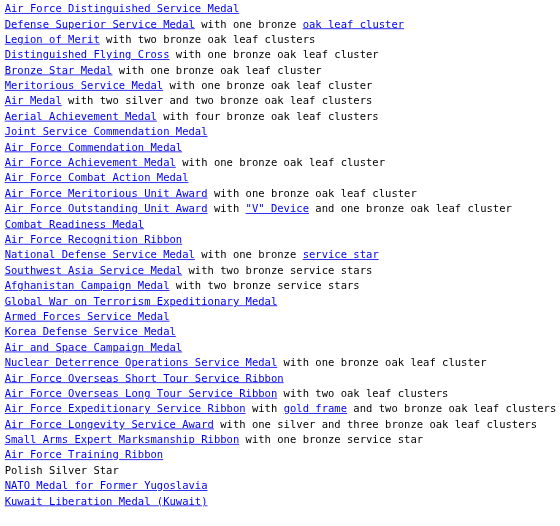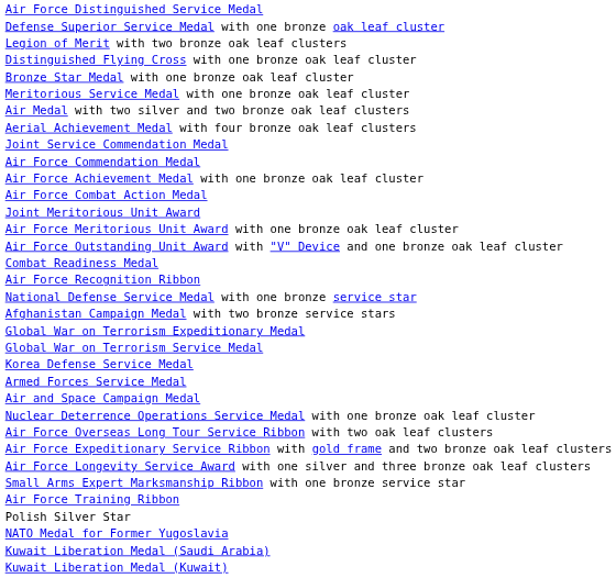 <table>
 <tr>
 <td></td>
 <td><a href='#'>Air Force Distinguished Service Medal</a></td>
 </tr>
 <tr>
 <td></td>
 <td><a href='#'>Defense Superior Service Medal</a> with one bronze <a href='#'>oak leaf cluster</a></td>
 </tr>
 <tr>
 <td></td>
 <td><a href='#'>Legion of Merit</a> with two bronze oak leaf clusters</td>
 </tr>
 <tr>
 <td></td>
 <td><a href='#'>Distinguished Flying Cross</a> with one bronze oak leaf cluster</td>
 </tr>
 <tr>
 <td></td>
 <td><a href='#'>Bronze Star Medal</a> with one bronze oak leaf cluster</td>
 </tr>
 <tr>
 <td></td>
 <td><a href='#'>Meritorious Service Medal</a> with one bronze oak leaf cluster</td>
 </tr>
 <tr>
 <td></td>
 <td><a href='#'>Air Medal</a> with two silver and two bronze oak leaf clusters</td>
 </tr>
 <tr>
 <td></td>
 <td><a href='#'>Aerial Achievement Medal</a> with four bronze oak leaf clusters</td>
 </tr>
 <tr>
 <td></td>
 <td><a href='#'>Joint Service Commendation Medal</a></td>
 </tr>
 <tr>
 <td></td>
 <td><a href='#'>Air Force Commendation Medal</a></td>
 </tr>
 <tr>
 <td></td>
 <td><a href='#'>Air Force Achievement Medal</a> with one bronze oak leaf cluster</td>
 </tr>
 <tr>
 <td></td>
 <td><a href='#'>Air Force Combat Action Medal</a></td>
 </tr>
 <tr>
 <td></td>
+<td><a href='#'>Joint Meritorious Unit Award</a></td>
+</tr>
+<tr>
+<td></td>
 <td><a href='#'>Air Force Meritorious Unit Award</a> with one bronze oak leaf cluster</td>
 </tr>
 <tr>
 <td><span></span><span></span></td>
 <td><a href='#'>Air Force Outstanding Unit Award</a> with <a href='#'>"V" Device</a> and one bronze oak leaf cluster</td>
 </tr>
 <tr>
 <td></td>
 <td><a href='#'>Combat Readiness Medal</a></td>
 </tr>
 <tr>
 <td></td>
 <td><a href='#'>Air Force Recognition Ribbon</a></td>
 </tr>
 <tr>
 <td></td>
 <td><a href='#'>National Defense Service Medal</a> with one bronze <a href='#'>service star</a></td>
 </tr>
 <tr>
 <td><span></span><span></span></td>
-<td><a href='#'>Southwest Asia Service Medal</a> with two bronze service stars</td>
-</tr>
-<tr>
-<td><span></span><span></span></td>
 <td><a href='#'>Afghanistan Campaign Medal</a> with two bronze service stars</td>
 </tr>
 <tr>
 <td></td>
 <td><a href='#'>Global War on Terrorism Expeditionary Medal</a></td>
 </tr>
 <tr>
 <td></td>
-<td><a href='#'>Armed Forces Service Medal</a></td>
+<td><a href='#'>Global War on Terrorism Service Medal</a></td>
 </tr>
 <tr>
 <td></td>
 <td><a href='#'>Korea Defense Service Medal</a></td>
+</tr>
+<tr>
+<td></td>
+<td><a href='#'>Armed Forces Service Medal</a></td>
 </tr>
 <tr>
 <td></td>
 <td><a href='#'>Air and Space Campaign Medal</a></td>
 </tr>
 <tr>
 <td></td>
 <td><a href='#'>Nuclear Deterrence Operations Service Medal</a> with one bronze oak leaf cluster</td>
-</tr>
-<tr>
-<td></td>
-<td><a href='#'>Air Force Overseas Short Tour Service Ribbon</a></td>
 </tr>
 <tr>
 <td></td>
 <td><a href='#'>Air Force Overseas Long Tour Service Ribbon</a> with two oak leaf clusters</td>
 </tr>
 <tr>
 <td></td>
 <td><a href='#'>Air Force Expeditionary Service Ribbon</a> with <a href='#'>gold frame</a> and two bronze oak leaf clusters</td>
 </tr>
 <tr>
 <td></td>
 <td><a href='#'>Air Force Longevity Service Award</a> with one silver and three bronze oak leaf clusters</td>
 </tr>
 <tr>
 <td></td>
 <td><a href='#'>Small Arms Expert Marksmanship Ribbon</a> with one bronze service star</td>
 </tr>
 <tr>
 <td></td>
 <td><a href='#'>Air Force Training Ribbon</a></td>
 </tr>
 <tr>
 <td></td>
 <td>Polish Silver Star</td>
 </tr>
 <tr>
 <td></td>
 <td><a href='#'>NATO Medal for Former Yugoslavia</a></td>
 </tr>
 <tr>
 <td></td>
+<td><a href='#'>Kuwait Liberation Medal (Saudi Arabia)</a></td>
+</tr>
+<tr>
+<td></td>
 <td><a href='#'>Kuwait Liberation Medal (Kuwait)</a></td>
 </tr>
 </table>
